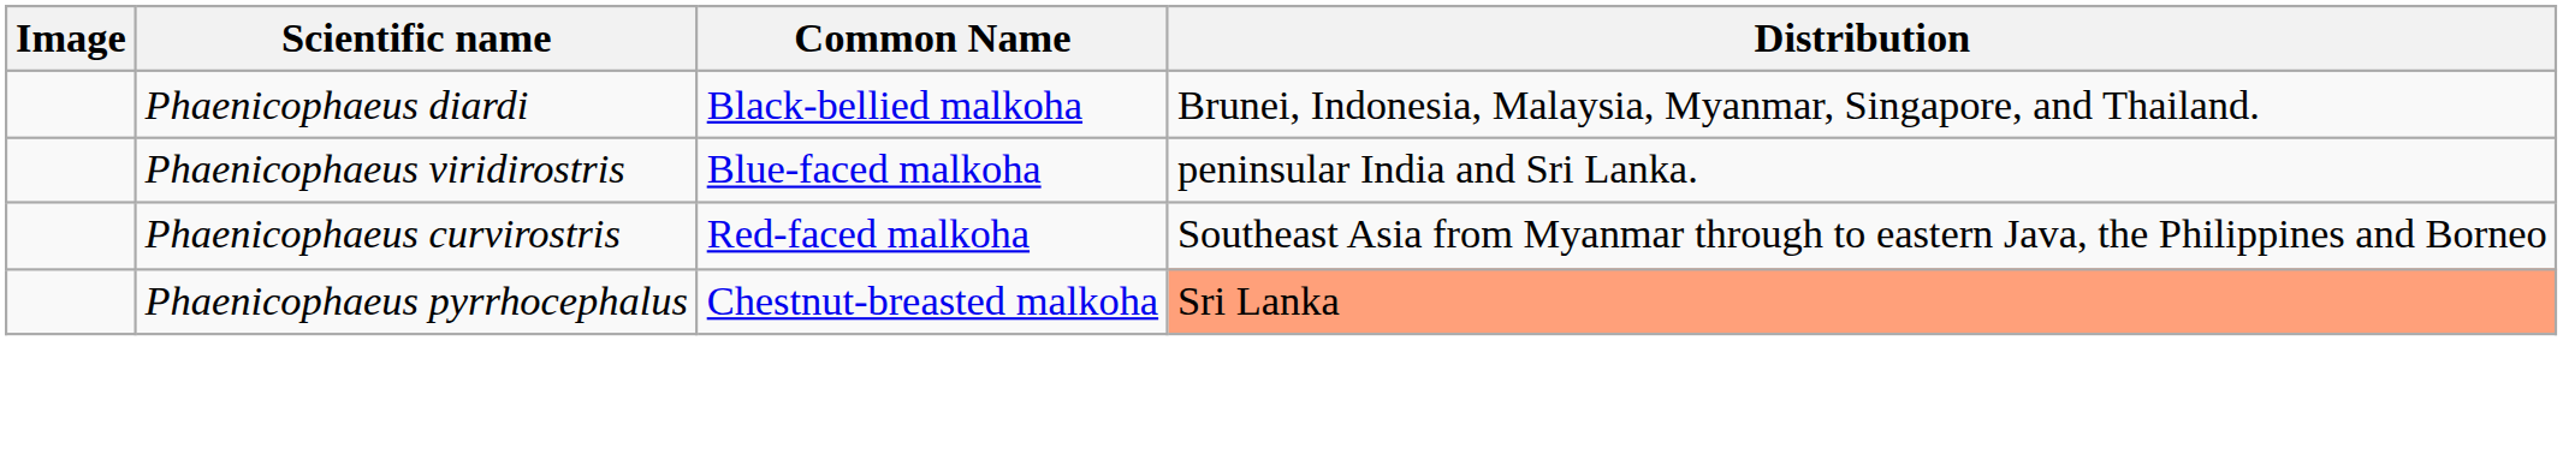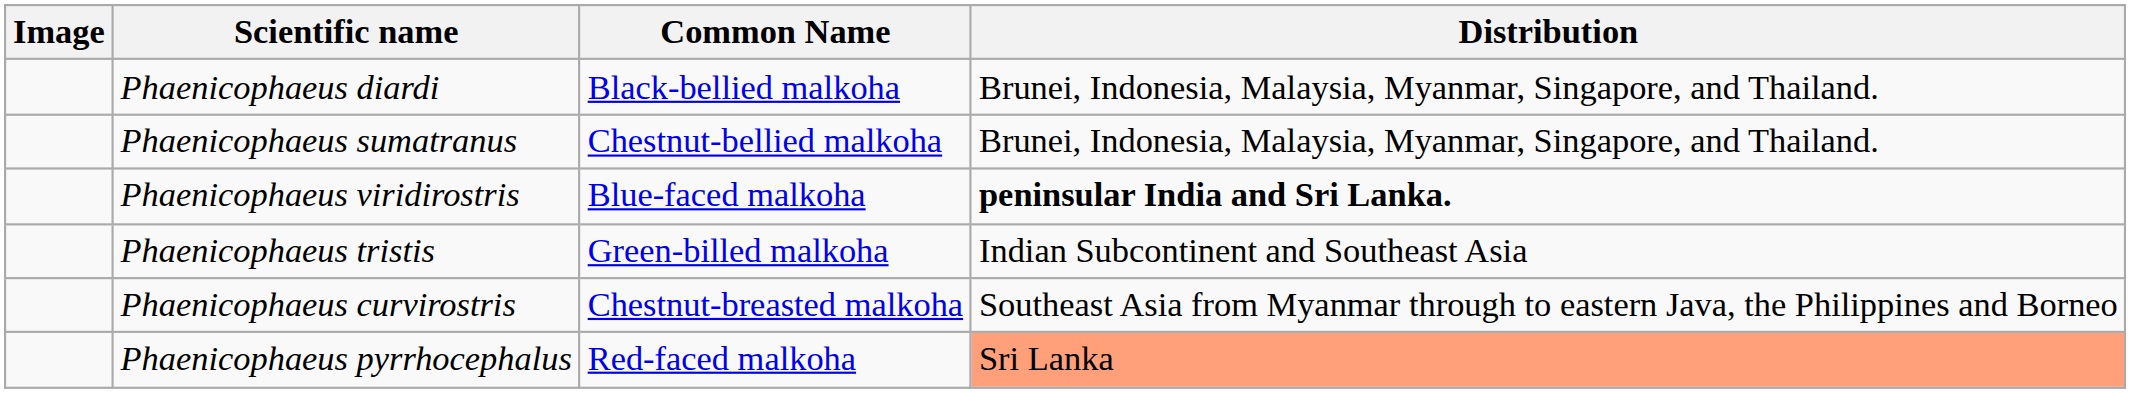 <table class="wikitable">
 <tr>
 <th>Image</th>
 <th>Scientific name</th>
 <th>Common Name</th>
 <th>Distribution</th>
 </tr>
 <tr>
 <td></td>
 <td><em>Phaenicophaeus diardi</em></td>
 <td><a href='#'>Black-bellied malkoha</a></td>
 <td>Brunei, Indonesia, Malaysia, Myanmar, Singapore, and Thailand.</td>
 </tr>
 <tr>
 <td></td>
+<td><em>Phaenicophaeus sumatranus</em></td>
+<td><a href='#'>Chestnut-bellied malkoha</a></td>
+<td>Brunei, Indonesia, Malaysia, Myanmar, Singapore, and Thailand.</td>
+</tr>
+<tr>
+<td></td>
 <td><em>Phaenicophaeus viridirostris</em></td>
 <td><a href='#'>Blue-faced malkoha</a></td>
-<td>peninsular India and Sri Lanka.</td>
+<td><strong>peninsular India and Sri Lanka.</strong></td>
+</tr>
+<tr>
+<td></td>
+<td><em>Phaenicophaeus tristis</em></td>
+<td><a href='#'>Green-billed malkoha</a></td>
+<td>Indian Subcontinent and Southeast Asia</td>
 </tr>
 <tr>
 <td></td>
 <td><em>Phaenicophaeus curvirostris</em></td>
-<td><a href='#'>Red-faced malkoha</a></td>
+<td><a href='#'>Chestnut-breasted malkoha</a></td>
 <td>Southeast Asia from Myanmar through to eastern Java, the Philippines and Borneo</td>
 </tr>
 <tr>
 <td></td>
 <td><em>Phaenicophaeus pyrrhocephalus</em></td>
-<td><a href='#'>Chestnut-breasted malkoha</a></td>
+<td><a href='#'>Red-faced malkoha</a></td>
 <td style="background: lightsalmon;">Sri Lanka</td>
 </tr>
 </table>
